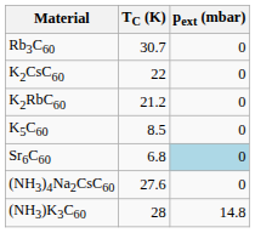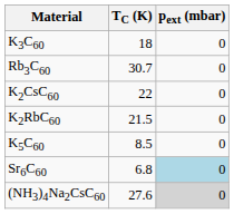 <table class="wikitable">
 <tr>
 <th>Material</th>
 <th>T<sub>C</sub> (K)</th>
 <th>p<sub>ext</sub> (mbar)</th>
+</tr>
+<tr>
+<td>K<sub>3</sub>C<sub>60</sub></td>
+<td align="right">18</td>
+<td align="right">0</td>
 </tr>
 <tr>
 <td>Rb<sub>3</sub>C<sub>60</sub></td>
 <td align="right">30.7</td>
 <td align="right">0</td>
 </tr>
 <tr>
 <td>K<sub>2</sub>CsC<sub>60</sub></td>
 <td align="right">22</td>
 <td align="right">0</td>
 </tr>
 <tr>
 <td>K<sub>2</sub>RbC<sub>60</sub></td>
-<td align="right">21.2</td>
+<td align="right">21.5</td>
 <td align="right">0</td>
 </tr>
 <tr>
 <td>K<sub>5</sub>C<sub>60</sub></td>
 <td align="right">8.5</td>
 <td align="right">0</td>
 </tr>
 <tr>
 <td>Sr<sub>6</sub>C<sub>60</sub></td>
 <td align="right">6.8</td>
 <td align="right" style="background: lightblue;">0</td>
 </tr>
 <tr>
 <td>(NH<sub>3</sub>)<sub>4</sub>Na<sub>2</sub>CsC<sub>60</sub></td>
 <td align="right">27.6</td>
-<td align="right">0</td>
-</tr>
-<tr>
-<td>(NH<sub>3</sub>)K<sub>3</sub>C<sub>60</sub></td>
-<td align="right">28</td>
-<td align="right">14.8</td>
+<td align="right" style="background: lightgrey;">0</td>
 </tr>
 </table>
